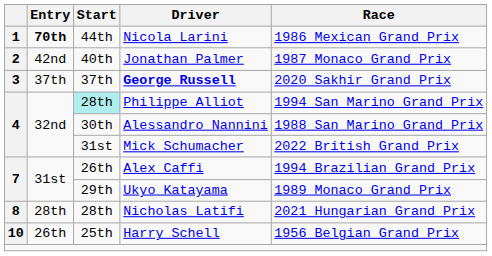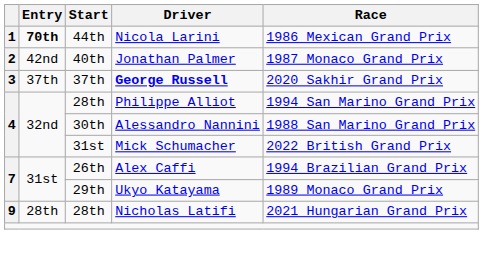 <table class="wikitable" style="text-align:center">
 <tr>
 <th></th>
 <th>Entry</th>
 <th>Start</th>
 <th>Driver</th>
 <th>Race</th>
 </tr>
 <tr>
 <th>1</th>
 <td><strong>70th</strong></td>
 <td>44th</td>
 <td align=left> <a href='#'>Nicola Larini</a></td>
 <td align=left><a href='#'>1986 Mexican Grand Prix</a></td>
 </tr>
 <tr>
 <th>2</th>
 <td>42nd</td>
 <td>40th</td>
 <td align=left> <a href='#'>Jonathan Palmer</a></td>
 <td align=left><a href='#'>1987 Monaco Grand Prix</a></td>
 </tr>
 <tr>
 <th>3</th>
 <td>37th</td>
 <td>37th</td>
 <td align=left> <strong><a href='#'>George Russell</a></strong></td>
 <td align=left><a href='#'>2020 Sakhir Grand Prix</a></td>
 </tr>
 <tr>
 <th rowspan=3>4</th>
 <td rowspan=3>32nd</td>
-<td style="background: paleturquoise;">28th</td>
+<td>28th</td>
 <td align=left> <a href='#'>Philippe Alliot</a></td>
 <td align=left><a href='#'>1994 San Marino Grand Prix</a></td>
 </tr>
 <tr>
 <td>30th</td>
 <td align=left> <a href='#'>Alessandro Nannini</a></td>
 <td align=left><a href='#'>1988 San Marino Grand Prix</a></td>
 </tr>
 <tr>
 <td>31st</td>
 <td align=left> <a href='#'>Mick Schumacher</a></td>
 <td align=left><a href='#'>2022 British Grand Prix</a></td>
 </tr>
 <tr>
 <th rowspan=2>7</th>
 <td rowspan=2>31st</td>
 <td>26th</td>
 <td align=left> <a href='#'>Alex Caffi</a></td>
 <td align=left><a href='#'>1994 Brazilian Grand Prix</a></td>
 </tr>
 <tr>
 <td>29th</td>
 <td align=left> <a href='#'>Ukyo Katayama</a></td>
 <td align=left><a href='#'>1989 Monaco Grand Prix</a></td>
 </tr>
 <tr>
-<th>8</th>
+<th>9</th>
 <td>28th</td>
 <td>28th</td>
 <td align=left> <a href='#'>Nicholas Latifi</a></td>
 <td align=left><a href='#'>2021 Hungarian Grand Prix</a></td>
 </tr>
 <tr>
-<th>10</th>
-<td>26th</td>
-<td>25th</td>
-<td align=left> <a href='#'>Harry Schell</a></td>
-<td align=left><a href='#'>1956 Belgian Grand Prix</a></td>
-</tr>
-<tr>
 <td colspan=5></td>
 </tr>
 </table>
